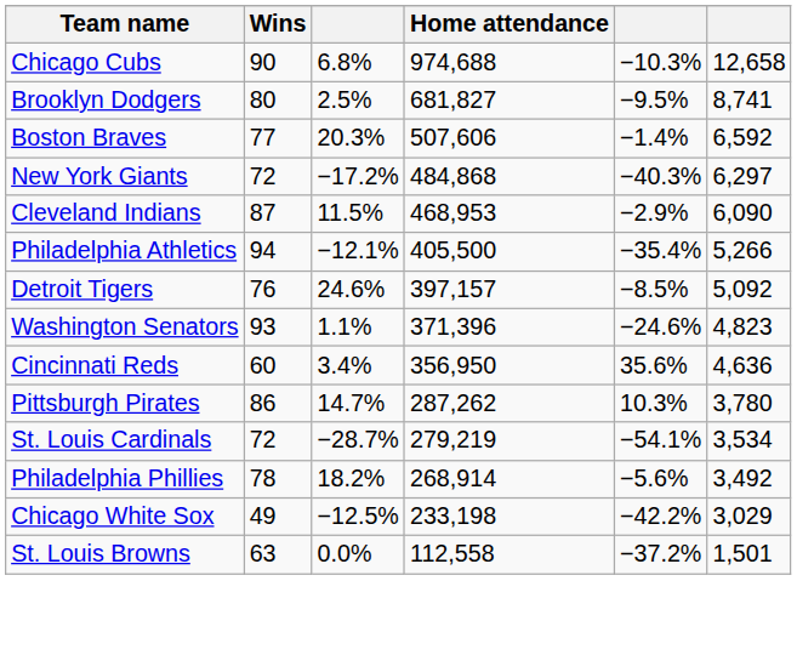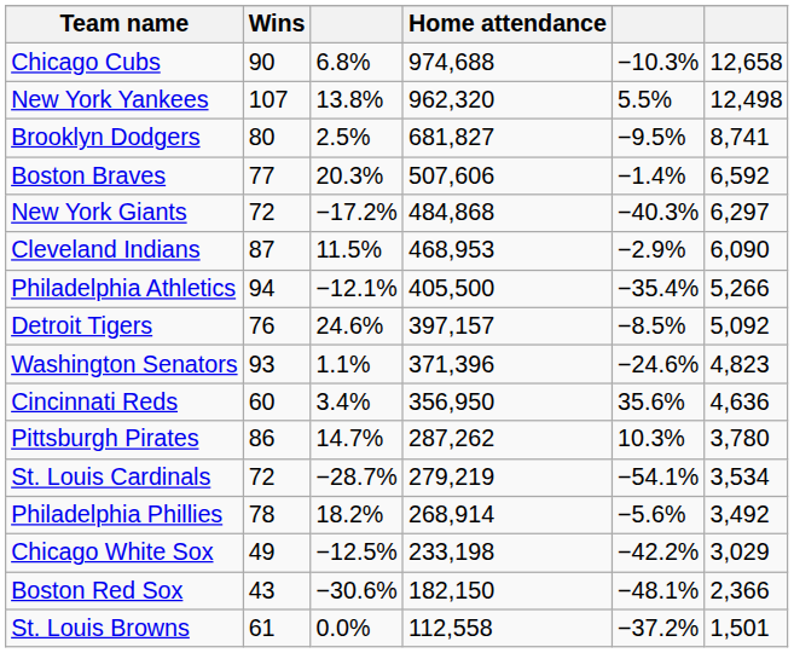 <table class="wikitable sortable">
 <tr style="text-align:center; font-size:larger;">
 </tr>
 <tr>
 <th>Team name</th>
 <th>Wins</th>
 <th></th>
 <th>Home attendance</th>
 <th></th>
 <th></th>
 </tr>
 <tr>
 <td><a href='#'>Chicago Cubs</a></td>
 <td>90</td>
 <td>6.8%</td>
 <td>974,688</td>
 <td>−10.3%</td>
 <td>12,658</td>
+</tr>
+<tr>
+<td><a href='#'>New York Yankees</a></td>
+<td>107</td>
+<td>13.8%</td>
+<td>962,320</td>
+<td>5.5%</td>
+<td>12,498</td>
 </tr>
 <tr>
 <td><a href='#'>Brooklyn Dodgers</a></td>
 <td>80</td>
 <td>2.5%</td>
 <td>681,827</td>
 <td>−9.5%</td>
 <td>8,741</td>
 </tr>
 <tr>
 <td><a href='#'>Boston Braves</a></td>
 <td>77</td>
 <td>20.3%</td>
 <td>507,606</td>
 <td>−1.4%</td>
 <td>6,592</td>
 </tr>
 <tr>
 <td><a href='#'>New York Giants</a></td>
 <td>72</td>
 <td>−17.2%</td>
 <td>484,868</td>
 <td>−40.3%</td>
 <td>6,297</td>
 </tr>
 <tr>
 <td><a href='#'>Cleveland Indians</a></td>
 <td>87</td>
 <td>11.5%</td>
 <td>468,953</td>
 <td>−2.9%</td>
 <td>6,090</td>
 </tr>
 <tr>
 <td><a href='#'>Philadelphia Athletics</a></td>
 <td>94</td>
 <td>−12.1%</td>
 <td>405,500</td>
 <td>−35.4%</td>
 <td>5,266</td>
 </tr>
 <tr>
 <td><a href='#'>Detroit Tigers</a></td>
 <td>76</td>
 <td>24.6%</td>
 <td>397,157</td>
 <td>−8.5%</td>
 <td>5,092</td>
 </tr>
 <tr>
 <td><a href='#'>Washington Senators</a></td>
 <td>93</td>
 <td>1.1%</td>
 <td>371,396</td>
 <td>−24.6%</td>
 <td>4,823</td>
 </tr>
 <tr>
 <td><a href='#'>Cincinnati Reds</a></td>
 <td>60</td>
 <td>3.4%</td>
 <td>356,950</td>
 <td>35.6%</td>
 <td>4,636</td>
 </tr>
 <tr>
 <td><a href='#'>Pittsburgh Pirates</a></td>
 <td>86</td>
 <td>14.7%</td>
 <td>287,262</td>
 <td>10.3%</td>
 <td>3,780</td>
 </tr>
 <tr>
 <td><a href='#'>St. Louis Cardinals</a></td>
 <td>72</td>
 <td>−28.7%</td>
 <td>279,219</td>
 <td>−54.1%</td>
 <td>3,534</td>
 </tr>
 <tr>
 <td><a href='#'>Philadelphia Phillies</a></td>
 <td>78</td>
 <td>18.2%</td>
 <td>268,914</td>
 <td>−5.6%</td>
 <td>3,492</td>
 </tr>
 <tr>
 <td><a href='#'>Chicago White Sox</a></td>
 <td>49</td>
 <td>−12.5%</td>
 <td>233,198</td>
 <td>−42.2%</td>
 <td>3,029</td>
 </tr>
 <tr>
+<td><a href='#'>Boston Red Sox</a></td>
+<td>43</td>
+<td>−30.6%</td>
+<td>182,150</td>
+<td>−48.1%</td>
+<td>2,366</td>
+</tr>
+<tr>
 <td><a href='#'>St. Louis Browns</a></td>
-<td>63</td>
+<td>61</td>
 <td>0.0%</td>
 <td>112,558</td>
 <td>−37.2%</td>
 <td>1,501</td>
 </tr>
 </table>
